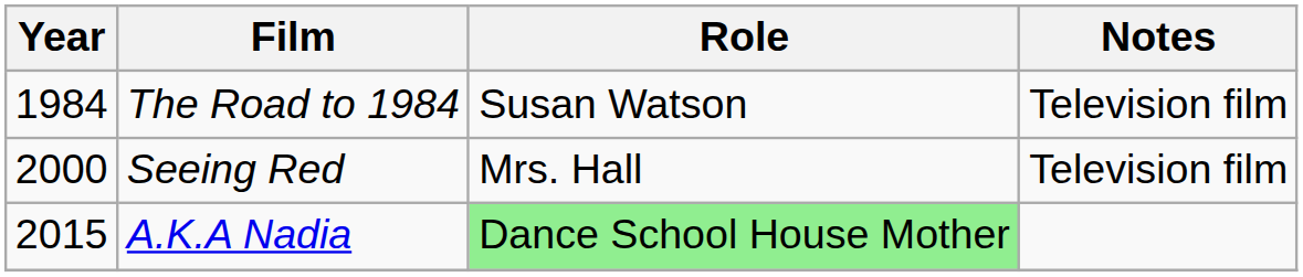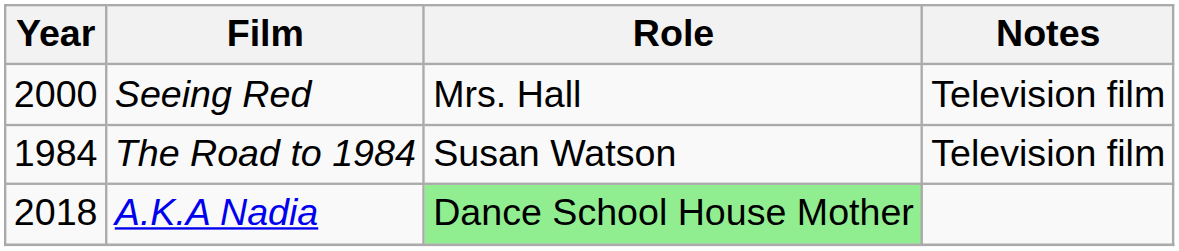 <table class="wikitable">
 <tr>
 <th>Year</th>
 <th>Film</th>
 <th>Role</th>
 <th>Notes</th>
 </tr>
 <tr>
+<td>2000</td>
+<td><em>Seeing Red</em></td>
+<td>Mrs. Hall</td>
+<td>Television film</td>
+</tr>
+<tr>
 <td>1984</td>
 <td><em>The Road to 1984</em></td>
 <td>Susan Watson</td>
 <td>Television film</td>
 </tr>
 <tr>
-<td>2000</td>
-<td><em>Seeing Red</em></td>
-<td>Mrs. Hall</td>
-<td>Television film</td>
-</tr>
-<tr>
-<td>2015</td>
+<td>2018</td>
 <td><em><a href='#'>A.K.A Nadia</a></em></td>
 <td style="background: lightgreen;">Dance School House Mother</td>
 <td></td>
 </tr>
 <tr>
 </tr>
 </table>
